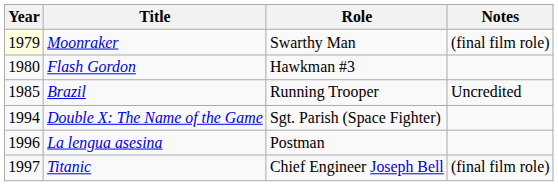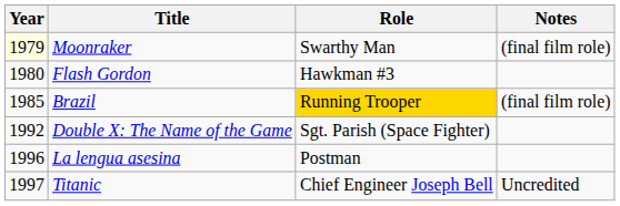 <table class="wikitable">
 <tr>
 <th>Year</th>
 <th>Title</th>
 <th>Role</th>
 <th>Notes</th>
 </tr>
 <tr>
 <td style="background: lightyellow;">1979</td>
 <td><em><a href='#'>Moonraker</a></em></td>
 <td>Swarthy Man</td>
 <td>(final film role)</td>
 </tr>
 <tr>
 <td>1980</td>
 <td><em><a href='#'>Flash Gordon</a></em></td>
 <td>Hawkman #3</td>
 <td></td>
 </tr>
 <tr>
 <td>1985</td>
 <td><em><a href='#'>Brazil</a></em></td>
-<td>Running Trooper</td>
-<td>Uncredited</td>
+<td style="background: gold;">Running Trooper</td>
+<td>(final film role)</td>
 </tr>
 <tr>
-<td>1994</td>
+<td>1992</td>
 <td><em><a href='#'>Double X: The Name of the Game</a></em></td>
 <td>Sgt. Parish (Space Fighter)</td>
 <td></td>
 </tr>
 <tr>
 <td>1996</td>
 <td><em><a href='#'>La lengua asesina</a></em></td>
 <td>Postman</td>
 <td></td>
 </tr>
 <tr>
 <td>1997</td>
 <td><em><a href='#'>Titanic</a></em></td>
 <td>Chief Engineer <a href='#'>Joseph Bell</a></td>
-<td>(final film role)</td>
+<td>Uncredited</td>
 </tr>
 </table>
